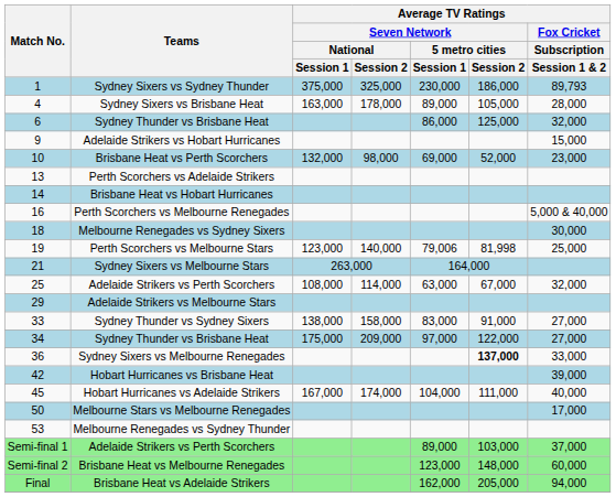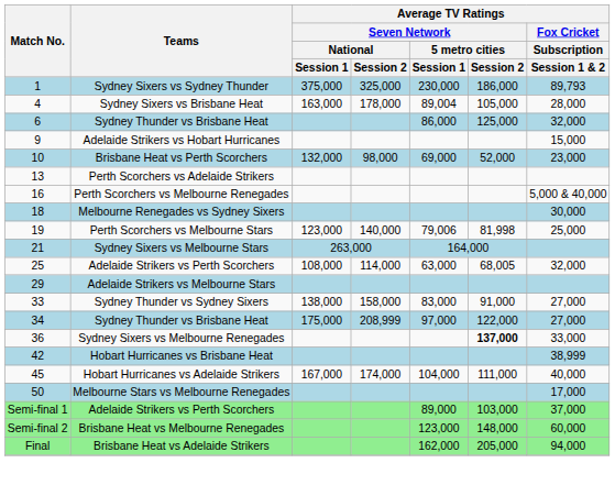 <table class="wikitable sortable" style="text-align: center; font-size:90%;">
 <tr>
 <th rowspan=4>Match No.</th>
 <th rowspan=4>Teams</th>
 <th colspan=5>Average TV Ratings</th>
 </tr>
 <tr>
 <th colspan=4><a href='#'>Seven Network</a></th>
 <th colspan=1><a href='#'>Fox Cricket</a></th>
 </tr>
 <tr>
 <th colspan=2>National</th>
 <th colspan=2>5 metro cities</th>
 <th colspan=1>Subscription</th>
 </tr>
 <tr>
 <th style="width: auto;">Session 1</th>
 <th style="width: auto;">Session 2</th>
 <th style="width: auto;">Session 1</th>
 <th style="width: auto;">Session 2</th>
 <th style="width: auto;">Session 1 & 2</th>
 </tr>
 <tr style="background:lightblue;">
 <td>1</td>
 <td>Sydney Sixers vs Sydney Thunder</td>
 <td>375,000</td>
 <td>325,000</td>
 <td>230,000</td>
 <td>186,000</td>
 <td>89,793</td>
 </tr>
 <tr>
 <td>4</td>
 <td>Sydney Sixers vs Brisbane Heat</td>
 <td>163,000</td>
 <td>178,000</td>
-<td>89,000</td>
+<td>89,004</td>
 <td>105,000</td>
 <td>28,000</td>
 </tr>
 <tr style="background:lightblue;">
 <td>6</td>
 <td>Sydney Thunder vs Brisbane Heat</td>
 <td></td>
 <td></td>
 <td>86,000</td>
 <td>125,000</td>
 <td>32,000</td>
 </tr>
 <tr>
 <td>9</td>
 <td>Adelaide Strikers vs Hobart Hurricanes</td>
 <td></td>
 <td></td>
 <td></td>
 <td></td>
 <td>15,000</td>
 </tr>
 <tr style="background:lightblue;">
 <td>10</td>
 <td>Brisbane Heat vs Perth Scorchers</td>
 <td>132,000</td>
 <td>98,000</td>
 <td>69,000</td>
 <td>52,000</td>
 <td>23,000</td>
 </tr>
 <tr>
 <td>13</td>
 <td>Perth Scorchers vs Adelaide Strikers</td>
-<td></td>
-<td></td>
-<td></td>
-<td></td>
-<td></td>
-</tr>
-<tr style="background:lightblue;">
-<td>14</td>
-<td>Brisbane Heat vs Hobart Hurricanes</td>
 <td></td>
 <td></td>
 <td></td>
 <td></td>
 <td></td>
 </tr>
 <tr>
 <td>16</td>
 <td>Perth Scorchers vs Melbourne Renegades</td>
 <td></td>
 <td></td>
 <td></td>
 <td></td>
 <td>5,000 & 40,000</td>
 </tr>
 <tr style="background:lightblue;">
 <td>18</td>
 <td>Melbourne Renegades vs Sydney Sixers</td>
 <td></td>
 <td></td>
 <td></td>
 <td></td>
 <td>30,000</td>
 </tr>
 <tr>
 <td>19</td>
 <td>Perth Scorchers vs Melbourne Stars</td>
 <td>123,000</td>
 <td>140,000</td>
 <td>79,006</td>
 <td>81,998</td>
 <td>25,000</td>
 </tr>
 <tr style="background:lightblue;">
 <td>21</td>
 <td>Sydney Sixers vs Melbourne Stars</td>
 <td colspan="2">263,000</td>
 <td colspan="2">164,000</td>
 <td></td>
 </tr>
 <tr>
 <td>25</td>
 <td>Adelaide Strikers vs Perth Scorchers</td>
 <td>108,000</td>
 <td>114,000</td>
 <td>63,000</td>
-<td>67,000</td>
+<td>68,005</td>
 <td>32,000</td>
 </tr>
 <tr style="background:lightblue;">
 <td>29</td>
 <td>Adelaide Strikers vs Melbourne Stars</td>
 <td></td>
 <td></td>
 <td></td>
 <td></td>
 <td></td>
 </tr>
 <tr>
 <td>33</td>
 <td>Sydney Thunder vs Sydney Sixers</td>
 <td>138,000</td>
 <td>158,000</td>
 <td>83,000</td>
 <td>91,000</td>
 <td>27,000</td>
 </tr>
 <tr style="background:lightblue;">
 <td>34</td>
 <td>Sydney Thunder vs Brisbane Heat</td>
 <td>175,000</td>
-<td>209,000</td>
+<td>208,999</td>
 <td>97,000</td>
 <td>122,000</td>
 <td>27,000</td>
 </tr>
 <tr>
 <td>36</td>
 <td>Sydney Sixers vs Melbourne Renegades</td>
 <td></td>
 <td></td>
 <td></td>
 <td><strong>137,000</strong></td>
 <td>33,000</td>
 </tr>
 <tr style="background:lightblue;">
 <td>42</td>
 <td>Hobart Hurricanes vs Brisbane Heat</td>
 <td></td>
 <td></td>
 <td></td>
 <td></td>
-<td>39,000</td>
+<td>38,999</td>
 </tr>
 <tr>
 <td>45</td>
 <td>Hobart Hurricanes vs Adelaide Strikers</td>
 <td>167,000</td>
 <td>174,000</td>
 <td>104,000</td>
 <td>111,000</td>
 <td>40,000</td>
 </tr>
 <tr style="background:lightblue;">
 <td>50</td>
 <td>Melbourne Stars vs Melbourne Renegades</td>
 <td></td>
 <td></td>
 <td></td>
 <td></td>
 <td>17,000</td>
-</tr>
-<tr>
-<td>53</td>
-<td>Melbourne Renegades vs Sydney Thunder</td>
-<td></td>
-<td></td>
-<td></td>
-<td></td>
-<td></td>
 </tr>
 <tr style="background:lightgreen;">
 <td>Semi-final 1</td>
 <td>Adelaide Strikers vs Perth Scorchers</td>
 <td></td>
 <td></td>
 <td>89,000</td>
 <td>103,000</td>
 <td>37,000</td>
 </tr>
 <tr style="background:lightgreen;">
 <td>Semi-final 2</td>
 <td>Brisbane Heat vs Melbourne Renegades</td>
 <td></td>
 <td></td>
 <td>123,000</td>
 <td>148,000</td>
 <td>60,000</td>
 </tr>
 <tr style="background:lightgreen;">
 <td>Final</td>
 <td>Brisbane Heat vs Adelaide Strikers</td>
 <td></td>
 <td></td>
 <td>162,000</td>
 <td>205,000</td>
 <td>94,000</td>
 </tr>
 <tr>
 </tr>
 </table>
